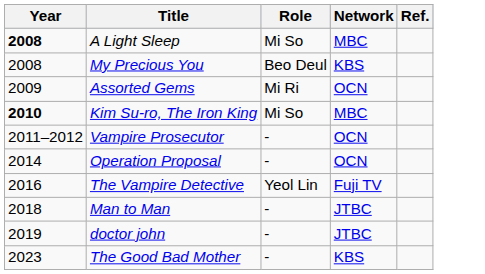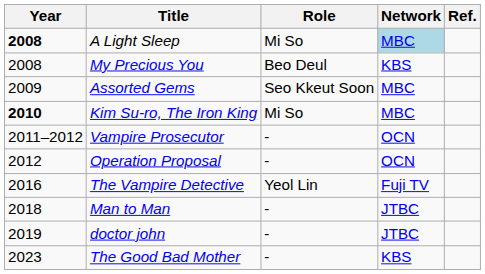 <table class="wikitable">
 <tr style="background:#b0c4de; text-align:center;">
 <th>Year</th>
 <th>Title</th>
 <th>Role</th>
 <th>Network</th>
 <th>Ref.</th>
 </tr>
 <tr>
 <td><strong>2008</strong></td>
 <td><em>A Light Sleep</em></td>
 <td>Mi So</td>
-<td><a href='#'>MBC</a></td>
+<td style="background: lightblue;"><a href='#'>MBC</a></td>
 <td></td>
 </tr>
 <tr>
 <td>2008</td>
 <td><em><a href='#'>My Precious You</a></em></td>
 <td>Beo Deul</td>
 <td><a href='#'>KBS</a></td>
 <td></td>
 </tr>
 <tr>
 <td>2009</td>
 <td><em><a href='#'>Assorted Gems</a> </em></td>
-<td>Mi Ri</td>
-<td><a href='#'>OCN</a></td>
+<td>Seo Kkeut Soon</td>
+<td><a href='#'>MBC</a></td>
 <td></td>
 </tr>
 <tr>
 <td><strong>2010</strong></td>
 <td><em><a href='#'>Kim Su-ro, The Iron King</a></em></td>
 <td>Mi So</td>
 <td><a href='#'>MBC</a></td>
 <td></td>
 </tr>
 <tr>
 <td>2011–2012</td>
 <td><em><a href='#'>Vampire Prosecutor</a></em></td>
 <td>-</td>
 <td><a href='#'>OCN</a></td>
 <td></td>
 </tr>
 <tr>
-<td>2014</td>
+<td>2012</td>
 <td><em><a href='#'>Operation Proposal</a></em></td>
 <td>-</td>
 <td><a href='#'>OCN</a></td>
 <td></td>
 </tr>
 <tr>
 <td>2016</td>
 <td><em><a href='#'>The Vampire Detective</a></em></td>
 <td>Yeol Lin</td>
 <td><a href='#'>Fuji TV</a></td>
 <td></td>
 </tr>
 <tr>
 <td>2018</td>
 <td><em><a href='#'>Man to Man</a></em></td>
 <td>-</td>
 <td><a href='#'>JTBC</a></td>
 <td></td>
 </tr>
 <tr>
 <td>2019</td>
 <td><em><a href='#'>doctor john</a></em></td>
 <td>-</td>
 <td><a href='#'>JTBC</a></td>
 <td></td>
 </tr>
 <tr>
 <td>2023</td>
 <td><em><a href='#'>The Good Bad Mother</a></em></td>
 <td>-</td>
 <td><a href='#'>KBS</a></td>
 <td></td>
 </tr>
 </table>
